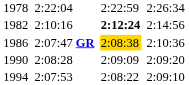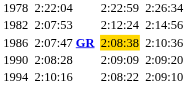 <table>
 <tr>
 <td>1978</td>
 <td></td>
 <td>2:22:04</td>
 <td></td>
 <td>2:22:59</td>
 <td></td>
 <td>2:26:34</td>
 </tr>
 <tr>
 <td>1982</td>
 <td></td>
-<td>2:10:16</td>
+<td>2:07:53</td>
 <td></td>
-<td><strong>2:12:24</strong></td>
+<td>2:12:24</td>
 <td></td>
 <td>2:14:56</td>
 </tr>
 <tr>
 <td>1986</td>
 <td></td>
 <td>2:07:47 <strong><a href='#'>GR</a></strong></td>
 <td></td>
 <td style="background: gold;">2:08:38</td>
 <td></td>
 <td>2:10:36</td>
 </tr>
 <tr>
 <td>1990</td>
 <td></td>
 <td>2:08:28</td>
 <td></td>
 <td>2:09:09</td>
 <td></td>
 <td>2:09:20</td>
 </tr>
 <tr>
 <td>1994</td>
 <td></td>
-<td>2:07:53</td>
+<td>2:10:16</td>
 <td></td>
 <td>2:08:22</td>
 <td></td>
 <td>2:09:10</td>
 </tr>
 </table>
